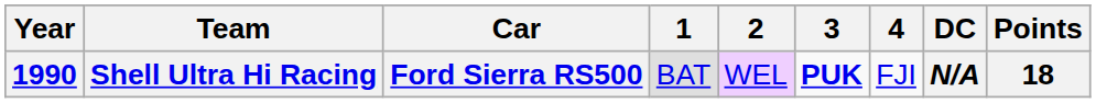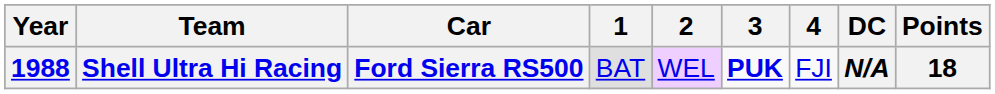 <table class="wikitable" style="text-align:center; font-size:95%">
 <tr>
 <th>Year</th>
 <th>Team</th>
 <th>Car</th>
 <th>1</th>
 <th>2</th>
 <th>3</th>
 <th>4</th>
 <th>DC</th>
 <th>Points</th>
 </tr>
 <tr>
-<th><a href='#'>1990</a></th>
+<th><a href='#'>1988</a></th>
 <th> <a href='#'>Shell Ultra Hi Racing</a></th>
 <th><a href='#'>Ford Sierra RS500</a></th>
 <td style="background:#dfdfdf;"><a href='#'>BAT</a><br></td>
 <td style="background:#efcfff;"><a href='#'>WEL</a><br></td>
 <td><strong><a href='#'>PUK</a></strong></td>
 <td><a href='#'>FJI</a></td>
 <th><em>N/A</em></th>
 <th>18</th>
 </tr>
 </table>
